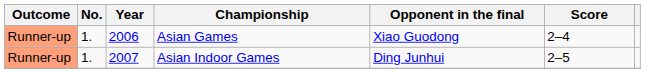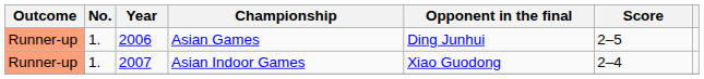 <table class="sortable wikitable">
 <tr>
 <th width="80">Outcome</th>
 <th width="20">No.</th>
 <th width="50">Year</th>
 <th width="250">Championship</th>
 <th width="200">Opponent in the final</th>
 <th width="100">Score</th>
 <th></th>
 </tr>
 <tr>
 <td style="background:#ffa07a;">Runner-up</td>
 <td>1.</td>
 <td><a href='#'>2006</a></td>
 <td><a href='#'>Asian Games</a></td>
-<td> <a href='#'>Xiao Guodong</a></td>
-<td>2–4</td>
+<td> <a href='#'>Ding Junhui</a></td>
+<td>2–5</td>
 <td></td>
 </tr>
 <tr>
 <td style="background:#ffa07a;">Runner-up</td>
 <td>1.</td>
 <td><a href='#'>2007</a></td>
 <td><a href='#'>Asian Indoor Games</a></td>
-<td> <a href='#'>Ding Junhui</a></td>
-<td>2–5</td>
+<td> <a href='#'>Xiao Guodong</a></td>
+<td>2–4</td>
 <td></td>
 </tr>
 <tr>
 </tr>
 </table>
